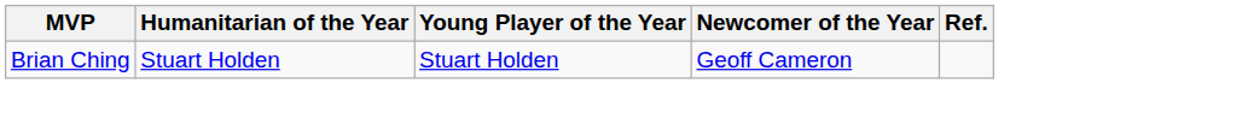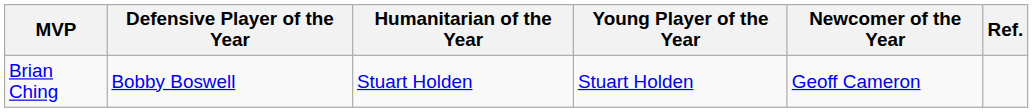 <table class="wikitable">
 <tr>
 <th>MVP</th>
+<th>Defensive Player of the Year</th>
 <th><strong>Humanitarian of the Year</strong></th>
 <th>Young Player of the Year</th>
 <th>Newcomer of the Year</th>
 <th>Ref.</th>
 </tr>
 <tr>
 <td> <a href='#'>Brian Ching</a></td>
+<td> <a href='#'>Bobby Boswell</a></td>
 <td> <a href='#'>Stuart Holden</a></td>
 <td> <a href='#'>Stuart Holden</a></td>
 <td> <a href='#'>Geoff Cameron</a></td>
 <td></td>
 </tr>
 </table>
